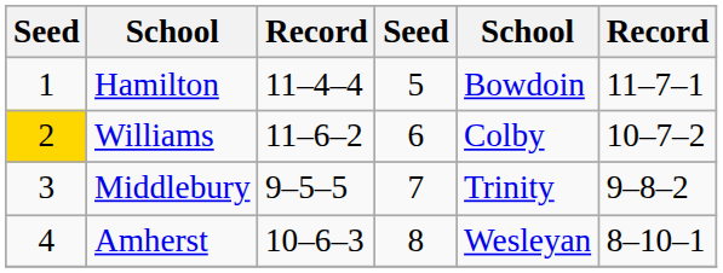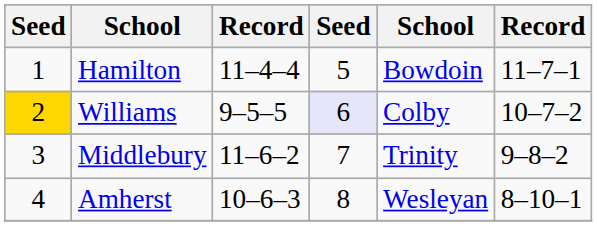 <table class="wikitable">
 <tr>
 <th>Seed</th>
 <th>School</th>
 <th>Record</th>
 <th>Seed</th>
 <th>School</th>
 <th>Record</th>
 </tr>
 <tr>
 <td align=center>1</td>
 <td><a href='#'>Hamilton</a></td>
 <td>11–4–4</td>
 <td align=center>5</td>
 <td><a href='#'>Bowdoin</a></td>
 <td>11–7–1</td>
 </tr>
 <tr>
 <td align=center style="background: gold;">2</td>
 <td><a href='#'>Williams</a></td>
-<td>11–6–2</td>
-<td align=center>6</td>
+<td>9–5–5</td>
+<td align=center style="background: lavender;">6</td>
 <td><a href='#'>Colby</a></td>
 <td>10–7–2</td>
 </tr>
 <tr>
 <td align=center>3</td>
 <td><a href='#'>Middlebury</a></td>
-<td>9–5–5</td>
+<td>11–6–2</td>
 <td align=center>7</td>
 <td><a href='#'>Trinity</a></td>
 <td>9–8–2</td>
 </tr>
 <tr>
 <td align=center>4</td>
 <td><a href='#'>Amherst</a></td>
 <td>10–6–3</td>
 <td align=center>8</td>
 <td><a href='#'>Wesleyan</a></td>
 <td>8–10–1</td>
 </tr>
 <tr>
 </tr>
 </table>
